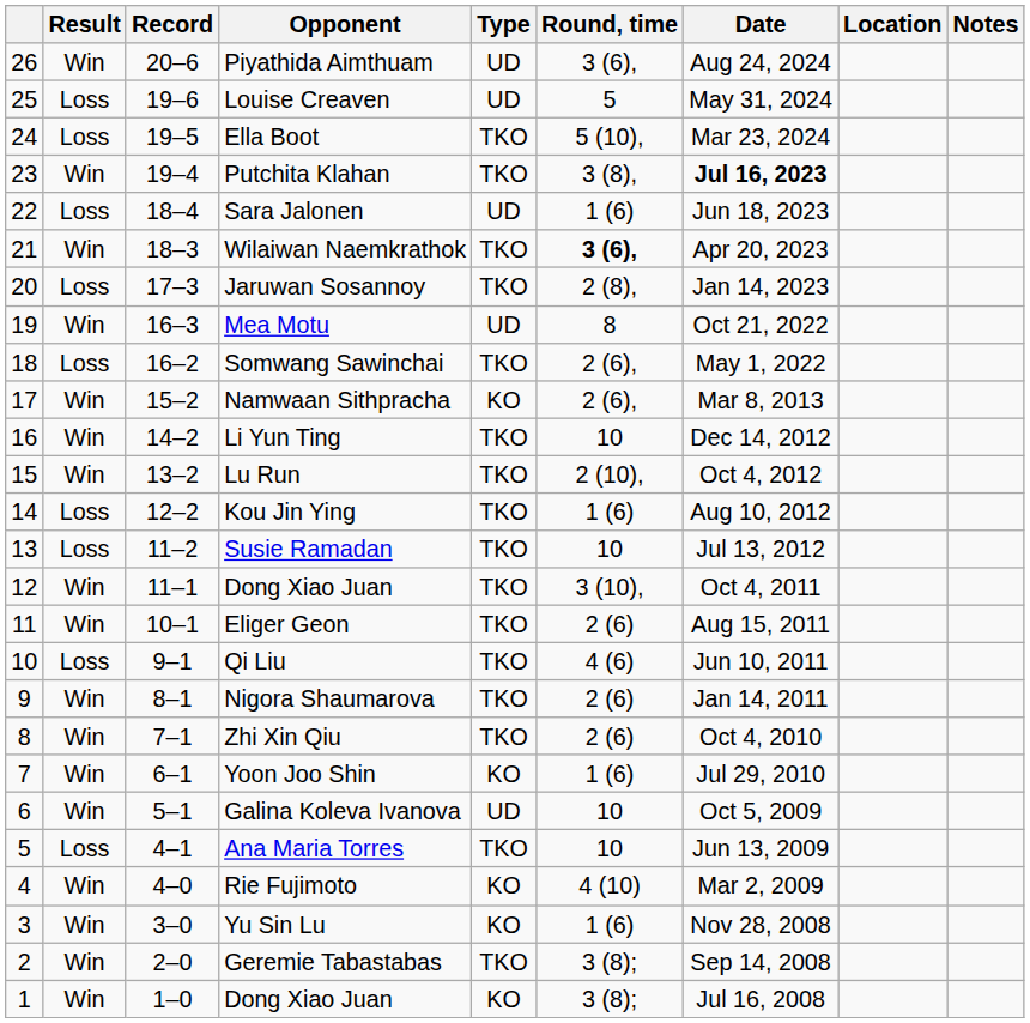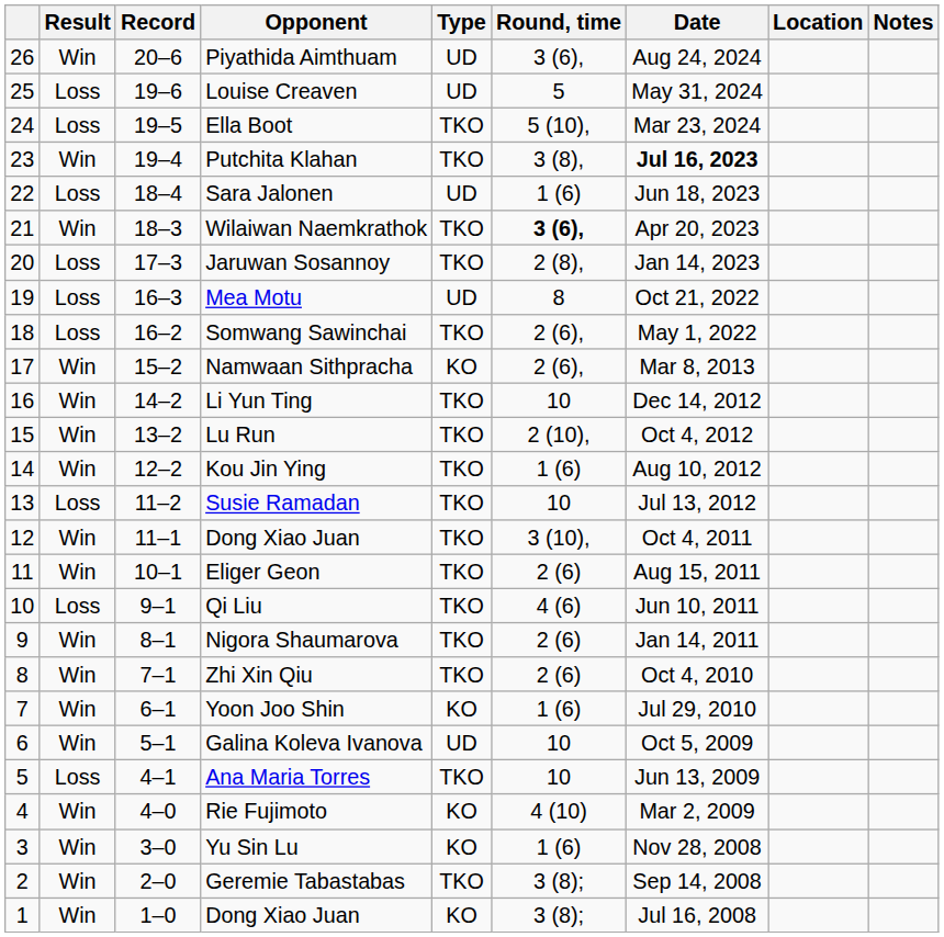 <table class="wikitable" style="text-align:center; font-size:95%">
 <tr>
 <th></th>
 <th>Result</th>
 <th>Record</th>
 <th>Opponent</th>
 <th>Type</th>
 <th>Round, time</th>
 <th>Date</th>
 <th>Location</th>
 <th>Notes</th>
 </tr>
 <tr>
 <td>26</td>
 <td>Win</td>
 <td>20–6</td>
 <td style="text-align:left;"> Piyathida Aimthuam</td>
 <td>UD</td>
 <td>3 (6), </td>
 <td>Aug 24, 2024</td>
 <td style="text-align:left;"> </td>
 <td></td>
 </tr>
 <tr>
 <td>25</td>
 <td>Loss</td>
 <td>19–6</td>
 <td style="text-align:left;"> Louise Creaven</td>
 <td>UD</td>
 <td>5</td>
 <td>May 31, 2024</td>
 <td style="text-align:left;"> </td>
 <td></td>
 </tr>
 <tr>
 <td>24</td>
 <td>Loss</td>
 <td>19–5</td>
 <td style="text-align:left;"> Ella Boot</td>
 <td>TKO</td>
 <td>5 (10), </td>
 <td>Mar 23, 2024</td>
 <td style="text-align:left;"> </td>
 <td style="text-align:left;"></td>
 </tr>
 <tr>
 <td>23</td>
 <td>Win</td>
 <td>19–4</td>
 <td style="text-align:left;"> Putchita Klahan</td>
 <td>TKO</td>
 <td>3 (8), </td>
 <td><strong>Jul 16, 2023</strong></td>
 <td style="text-align:left;"> </td>
 <td></td>
 </tr>
 <tr>
 <td>22</td>
 <td>Loss</td>
 <td>18–4</td>
 <td style="text-align:left;"> Sara Jalonen</td>
 <td>UD</td>
 <td>1 (6)</td>
 <td>Jun 18, 2023</td>
 <td style="text-align:left;"> </td>
 <td></td>
 </tr>
 <tr>
 <td>21</td>
 <td>Win</td>
 <td>18–3</td>
 <td style="text-align:left;"> Wilaiwan Naemkrathok</td>
 <td>TKO</td>
 <td><strong>3 (6), </strong></td>
 <td>Apr 20, 2023</td>
 <td style="text-align:left;"> </td>
 <td></td>
 </tr>
 <tr>
 <td>20</td>
 <td>Loss</td>
 <td>17–3</td>
 <td style="text-align:left;"> Jaruwan Sosannoy</td>
 <td>TKO</td>
 <td>2 (8), </td>
 <td>Jan 14, 2023</td>
 <td style="text-align:left;"> </td>
 <td></td>
 </tr>
 <tr>
 <td>19</td>
-<td>Win</td>
+<td>Loss</td>
 <td>16–3</td>
 <td style="text-align:left;"> <a href='#'>Mea Motu</a></td>
 <td>UD</td>
 <td>8</td>
 <td>Oct 21, 2022</td>
 <td style="text-align:left;"> </td>
 <td></td>
 </tr>
 <tr>
 <td>18</td>
 <td>Loss</td>
 <td>16–2</td>
 <td style="text-align:left;"> Somwang Sawinchai</td>
 <td>TKO</td>
 <td>2 (6), </td>
 <td>May 1, 2022</td>
 <td style="text-align:left;"> </td>
 <td></td>
 </tr>
 <tr>
 <td>17</td>
 <td>Win</td>
 <td>15–2</td>
 <td style="text-align:left;"> Namwaan Sithpracha</td>
 <td>KO</td>
 <td>2 (6), </td>
 <td>Mar 8, 2013</td>
 <td style="text-align:left;"> </td>
 <td></td>
 </tr>
 <tr>
 <td>16</td>
 <td>Win</td>
 <td>14–2</td>
 <td style="text-align:left;"> Li Yun Ting</td>
 <td>TKO</td>
 <td>10</td>
 <td>Dec 14, 2012</td>
 <td style="text-align:left;"> </td>
 <td></td>
 </tr>
 <tr>
 <td>15</td>
 <td>Win</td>
 <td>13–2</td>
 <td style="text-align:left;"> Lu Run</td>
 <td>TKO</td>
 <td>2 (10), </td>
 <td>Oct 4, 2012</td>
 <td style="text-align:left;"> </td>
 <td style="text-align:left;"></td>
 </tr>
 <tr>
 <td>14</td>
-<td>Loss</td>
+<td>Win</td>
 <td>12–2</td>
 <td style="text-align:left;"> Kou Jin Ying</td>
 <td>TKO</td>
 <td>1 (6)</td>
 <td>Aug 10, 2012</td>
 <td style="text-align:left;"> </td>
 <td></td>
 </tr>
 <tr>
 <td>13</td>
 <td>Loss</td>
 <td>11–2</td>
 <td style="text-align:left;"> <a href='#'>Susie Ramadan</a></td>
 <td>TKO</td>
 <td>10</td>
 <td>Jul 13, 2012</td>
 <td style="text-align:left;"> </td>
 <td style="text-align:left;"></td>
 </tr>
 <tr>
 <td>12</td>
 <td>Win</td>
 <td>11–1</td>
 <td style="text-align:left;"> Dong Xiao Juan</td>
 <td>TKO</td>
 <td>3 (10), </td>
 <td>Oct 4, 2011</td>
 <td style="text-align:left;"> </td>
 <td style="text-align:left;"></td>
 </tr>
 <tr>
 <td>11</td>
 <td>Win</td>
 <td>10–1</td>
 <td style="text-align:left;"> Eliger Geon</td>
 <td>TKO</td>
 <td>2 (6)</td>
 <td>Aug 15, 2011</td>
 <td style="text-align:left;"> </td>
 <td></td>
 </tr>
 <tr>
 <td>10</td>
 <td>Loss</td>
 <td>9–1</td>
 <td style="text-align:left;"> Qi Liu</td>
 <td>TKO</td>
 <td>4 (6)</td>
 <td>Jun 10, 2011</td>
 <td style="text-align:left;"> </td>
 <td></td>
 </tr>
 <tr>
 <td>9</td>
 <td>Win</td>
 <td>8–1</td>
 <td style="text-align:left;"> Nigora Shaumarova</td>
 <td>TKO</td>
 <td>2 (6)</td>
 <td>Jan 14, 2011</td>
 <td style="text-align:left;"> </td>
 <td></td>
 </tr>
 <tr>
 <td>8</td>
 <td>Win</td>
 <td>7–1</td>
 <td style="text-align:left;"> Zhi Xin Qiu</td>
 <td>TKO</td>
 <td>2 (6)</td>
 <td>Oct 4, 2010</td>
 <td style="text-align:left;"> </td>
 <td></td>
 </tr>
 <tr>
 <td>7</td>
 <td>Win</td>
 <td>6–1</td>
 <td style="text-align:left;"> Yoon Joo Shin</td>
 <td>KO</td>
 <td>1 (6)</td>
 <td>Jul 29, 2010</td>
 <td style="text-align:left;"> </td>
 <td style="text-align:left;"></td>
 </tr>
 <tr>
 <td>6</td>
 <td>Win</td>
 <td>5–1</td>
 <td style="text-align:left;"> Galina Koleva Ivanova</td>
 <td>UD</td>
 <td>10</td>
 <td>Oct 5, 2009</td>
 <td style="text-align:left;"> </td>
 <td style="text-align:left;"></td>
 </tr>
 <tr>
 <td>5</td>
 <td>Loss</td>
 <td>4–1</td>
 <td style="text-align:left;"> <a href='#'>Ana Maria Torres</a></td>
 <td>TKO</td>
 <td>10</td>
 <td>Jun 13, 2009</td>
 <td style="text-align:left;"> </td>
 <td style="text-align:left;"></td>
 </tr>
 <tr>
 <td>4</td>
 <td>Win</td>
 <td>4–0</td>
 <td style="text-align:left;"> Rie Fujimoto</td>
 <td>KO</td>
 <td>4 (10)</td>
 <td>Mar 2, 2009</td>
 <td style="text-align:left;"> </td>
 <td style="text-align:left;"></td>
 </tr>
 <tr>
 <td>3</td>
 <td>Win</td>
 <td>3–0</td>
 <td style="text-align:left;"> Yu Sin Lu</td>
 <td>KO</td>
 <td>1 (6)</td>
 <td>Nov 28, 2008</td>
 <td style="text-align:left;"> </td>
 <td></td>
 </tr>
 <tr>
 <td>2</td>
 <td>Win</td>
 <td>2–0</td>
 <td style="text-align:left;"> Geremie Tabastabas</td>
 <td>TKO</td>
 <td>3 (8); </td>
 <td>Sep 14, 2008</td>
 <td style="text-align:left;"> </td>
 <td></td>
 </tr>
 <tr>
 <td>1</td>
 <td>Win</td>
 <td>1–0</td>
 <td style="text-align:left;"> Dong Xiao Juan</td>
 <td>KO</td>
 <td>3 (8); </td>
 <td>Jul 16, 2008</td>
 <td style="text-align:left;"> </td>
 <td style="text-align:left;"></td>
 </tr>
 </table>
